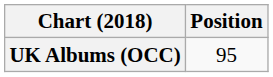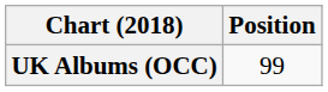 <table class="wikitable plainrowheaders" style="text-align:center">
 <tr>
 <th scope="col">Chart (2018)</th>
 <th scope="col">Position</th>
 </tr>
 <tr>
 <th scope="row">UK Albums (OCC)</th>
-<td>95</td>
+<td>99</td>
 </tr>
 </table>
